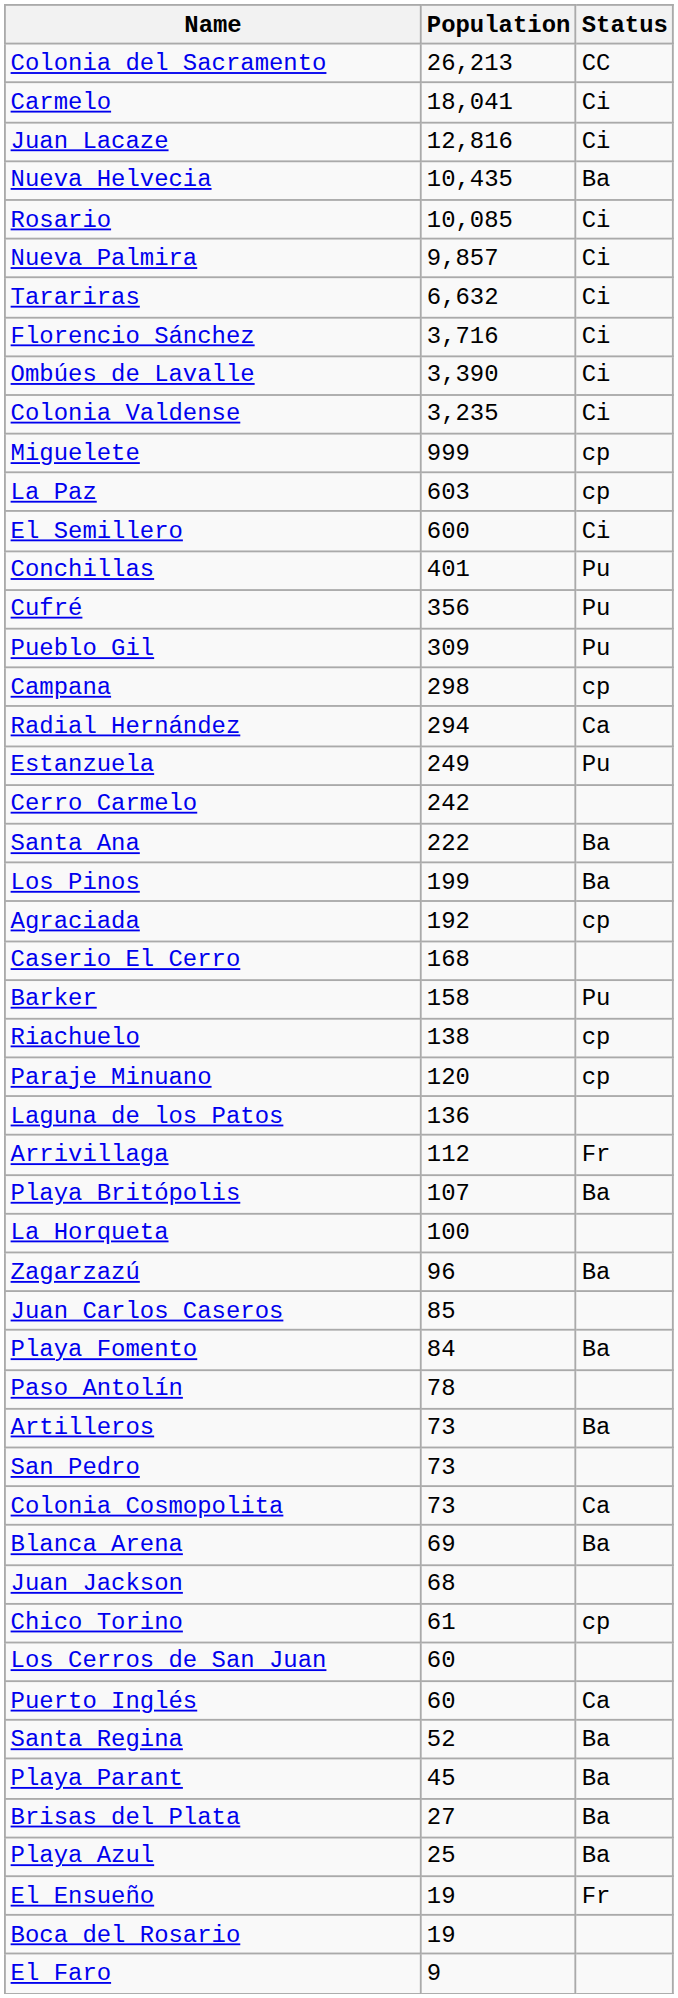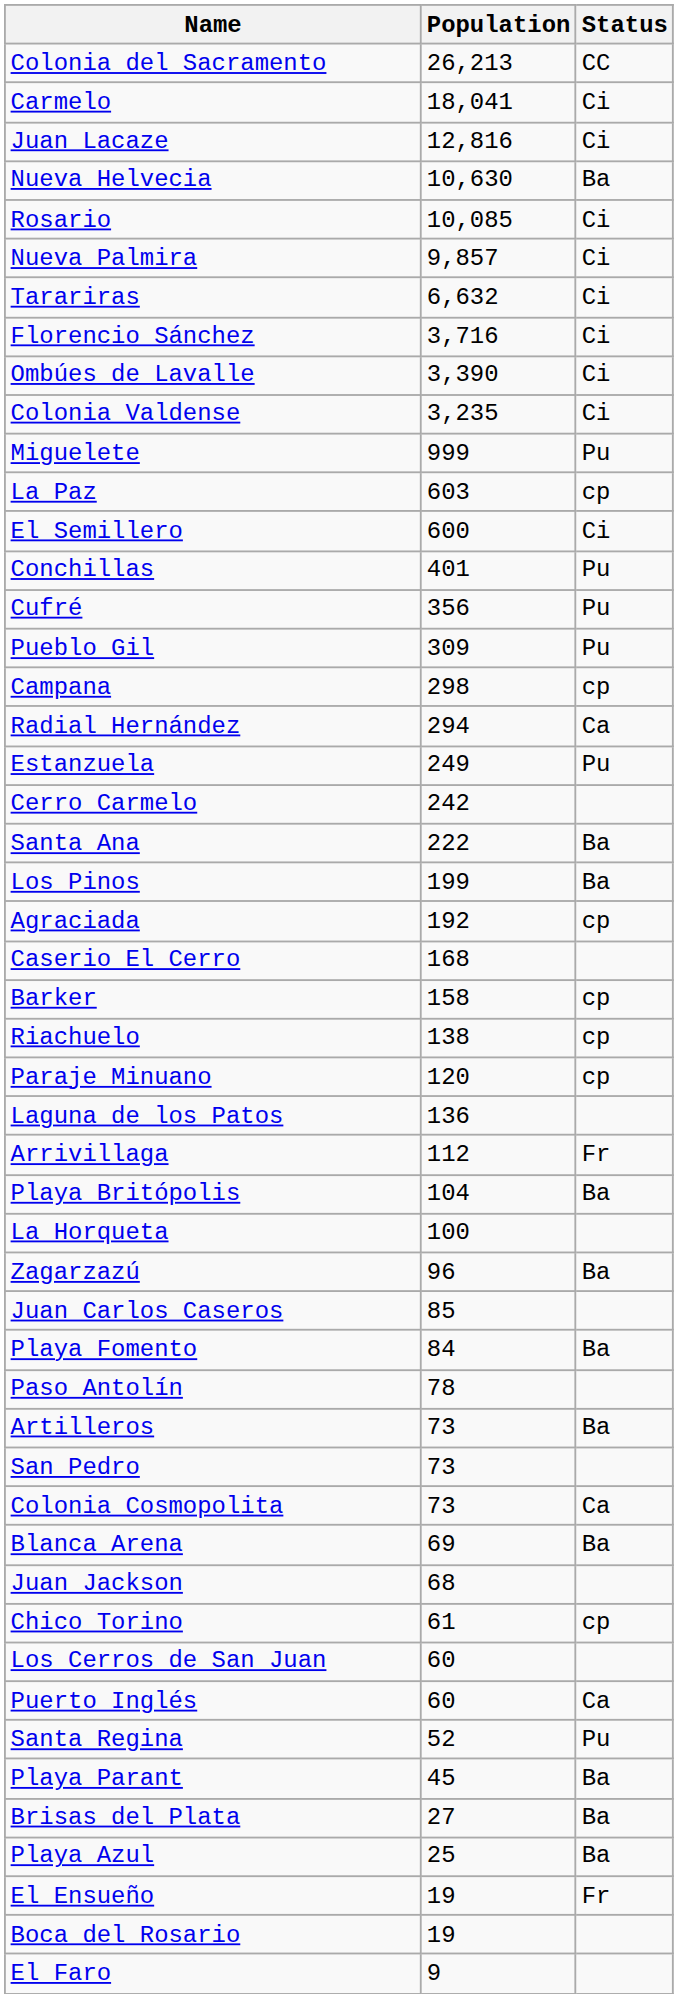 <table class="wikitable sortable">
 <tr>
 <th style="width: 220px;">Name</th>
 <th>Population</th>
 <th class="unsortable">Status</th>
 </tr>
 <tr>
 <td><a href='#'>Colonia del Sacramento</a></td>
 <td>26,213</td>
 <td>CC</td>
 </tr>
 <tr>
 <td><a href='#'>Carmelo</a></td>
 <td>18,041</td>
 <td>Ci</td>
 </tr>
 <tr>
 <td><a href='#'>Juan Lacaze</a></td>
 <td>12,816</td>
 <td>Ci</td>
 </tr>
 <tr>
 <td><a href='#'>Nueva Helvecia</a></td>
-<td>10,435</td>
+<td>10,630</td>
 <td>Ba</td>
 </tr>
 <tr>
 <td><a href='#'>Rosario</a></td>
 <td>10,085</td>
 <td>Ci</td>
 </tr>
 <tr>
 <td><a href='#'>Nueva Palmira</a></td>
 <td>9,857</td>
 <td>Ci</td>
 </tr>
 <tr>
 <td><a href='#'>Tarariras</a></td>
 <td>6,632</td>
 <td>Ci</td>
 </tr>
 <tr>
 <td><a href='#'>Florencio Sánchez</a></td>
 <td>3,716</td>
 <td>Ci</td>
 </tr>
 <tr>
 <td><a href='#'>Ombúes de Lavalle</a></td>
 <td>3,390</td>
 <td>Ci</td>
 </tr>
 <tr>
 <td><a href='#'>Colonia Valdense</a></td>
 <td>3,235</td>
 <td>Ci</td>
 </tr>
 <tr>
 <td><a href='#'>Miguelete</a></td>
 <td>999</td>
-<td>cp</td>
+<td>Pu</td>
 </tr>
 <tr>
 <td><a href='#'>La Paz</a></td>
 <td>603</td>
 <td>cp</td>
 </tr>
 <tr>
 <td><a href='#'>El Semillero</a></td>
 <td>600</td>
 <td>Ci</td>
 </tr>
 <tr>
 <td><a href='#'>Conchillas</a></td>
 <td>401</td>
 <td>Pu</td>
 </tr>
 <tr>
 <td><a href='#'>Cufré</a></td>
 <td>356</td>
 <td>Pu</td>
 </tr>
 <tr>
 <td><a href='#'>Pueblo Gil</a></td>
 <td>309</td>
 <td>Pu</td>
 </tr>
 <tr>
 <td><a href='#'>Campana</a></td>
 <td>298</td>
 <td>cp</td>
 </tr>
 <tr>
 <td><a href='#'>Radial Hernández</a></td>
 <td>294</td>
 <td>Ca</td>
 </tr>
 <tr>
 <td><a href='#'>Estanzuela</a></td>
 <td>249</td>
 <td>Pu</td>
 </tr>
 <tr>
 <td><a href='#'>Cerro Carmelo</a></td>
 <td>242</td>
 <td></td>
 </tr>
 <tr>
 <td><a href='#'>Santa Ana</a></td>
 <td>222</td>
 <td>Ba</td>
 </tr>
 <tr>
 <td><a href='#'>Los Pinos</a></td>
 <td>199</td>
 <td>Ba</td>
 </tr>
 <tr>
 <td><a href='#'>Agraciada</a></td>
 <td>192</td>
 <td>cp</td>
 </tr>
 <tr>
 <td><a href='#'>Caserio El Cerro</a></td>
 <td>168</td>
 <td></td>
 </tr>
 <tr>
 <td><a href='#'>Barker</a></td>
 <td>158</td>
-<td>Pu</td>
+<td>cp</td>
 </tr>
 <tr>
 <td><a href='#'>Riachuelo</a></td>
 <td>138</td>
 <td>cp</td>
 </tr>
 <tr>
 <td><a href='#'>Paraje Minuano</a></td>
 <td>120</td>
 <td>cp</td>
 </tr>
 <tr>
 <td><a href='#'>Laguna de los Patos</a></td>
 <td>136</td>
 <td></td>
 </tr>
 <tr>
 <td><a href='#'>Arrivillaga</a></td>
 <td>112</td>
 <td>Fr</td>
 </tr>
 <tr>
 <td><a href='#'>Playa Britópolis</a></td>
-<td>107</td>
+<td>104</td>
 <td>Ba</td>
 </tr>
 <tr>
 <td><a href='#'>La Horqueta</a></td>
 <td>100</td>
 <td></td>
 </tr>
 <tr>
 <td><a href='#'>Zagarzazú</a></td>
 <td>96</td>
 <td>Ba</td>
 </tr>
 <tr>
 <td><a href='#'>Juan Carlos Caseros</a></td>
 <td>85</td>
 <td></td>
 </tr>
 <tr>
 <td><a href='#'>Playa Fomento</a></td>
 <td>84</td>
 <td>Ba</td>
 </tr>
 <tr>
 <td><a href='#'>Paso Antolín</a></td>
 <td>78</td>
 <td></td>
 </tr>
 <tr>
 <td><a href='#'>Artilleros</a></td>
 <td>73</td>
 <td>Ba</td>
 </tr>
 <tr>
 <td><a href='#'>San Pedro</a></td>
 <td>73</td>
 <td></td>
 </tr>
 <tr>
 <td><a href='#'>Colonia Cosmopolita</a></td>
 <td>73</td>
 <td>Ca</td>
 </tr>
 <tr>
 <td><a href='#'>Blanca Arena</a></td>
 <td>69</td>
 <td>Ba</td>
 </tr>
 <tr>
 <td><a href='#'>Juan Jackson</a></td>
 <td>68</td>
 <td></td>
 </tr>
 <tr>
 <td><a href='#'>Chico Torino</a></td>
 <td>61</td>
 <td>cp</td>
 </tr>
 <tr>
 <td><a href='#'>Los Cerros de San Juan</a></td>
 <td>60</td>
 <td></td>
 </tr>
 <tr>
 <td><a href='#'>Puerto Inglés</a></td>
 <td>60</td>
 <td>Ca</td>
 </tr>
 <tr>
 <td><a href='#'>Santa Regina</a></td>
 <td>52</td>
-<td>Ba</td>
+<td>Pu</td>
 </tr>
 <tr>
 <td><a href='#'>Playa Parant</a></td>
 <td>45</td>
 <td>Ba</td>
 </tr>
 <tr>
 <td><a href='#'>Brisas del Plata</a></td>
 <td>27</td>
 <td>Ba</td>
 </tr>
 <tr>
 <td><a href='#'>Playa Azul</a></td>
 <td>25</td>
 <td>Ba</td>
 </tr>
 <tr>
 <td><a href='#'>El Ensueño</a></td>
 <td>19</td>
 <td>Fr</td>
 </tr>
 <tr>
 <td><a href='#'>Boca del Rosario</a></td>
 <td>19</td>
 <td></td>
 </tr>
 <tr>
 <td><a href='#'>El Faro</a></td>
 <td>9</td>
 <td></td>
 </tr>
 </table>
